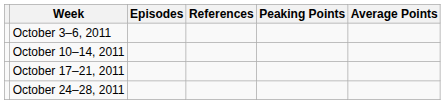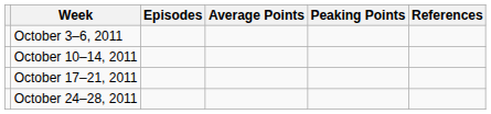 <table class="wikitable">
 <tr>
 <th></th>
 <th>Week</th>
 <th>Episodes</th>
+<th>Average Points</th>
+<th>Peaking Points</th>
 <th>References</th>
-<th>Peaking Points</th>
-<th>Average Points</th>
 </tr>
 <tr>
 <td></td>
 <td>October 3–6, 2011</td>
 <td></td>
 <td></td>
 <td></td>
 <td></td>
 </tr>
 <tr>
 <td></td>
 <td>October 10–14, 2011</td>
 <td></td>
 <td></td>
 <td></td>
 <td></td>
 </tr>
 <tr>
 <td></td>
 <td>October 17–21, 2011</td>
 <td></td>
 <td></td>
 <td></td>
 <td></td>
 </tr>
 <tr>
 <td></td>
 <td>October 24–28, 2011</td>
 <td></td>
 <td></td>
 <td></td>
 <td></td>
 </tr>
 </table>
